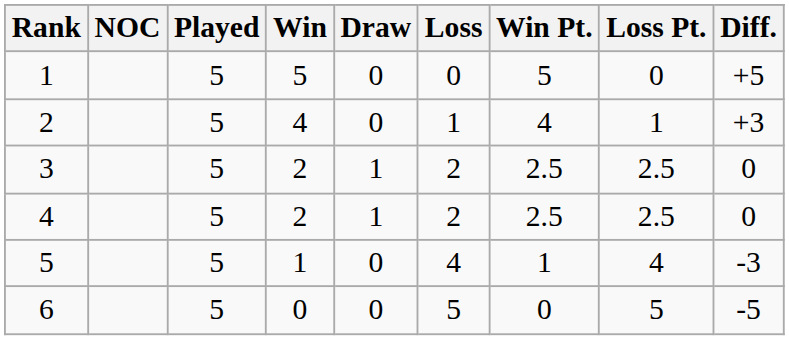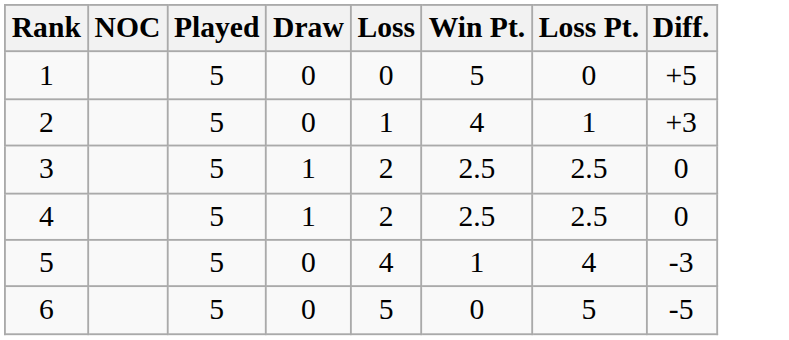 <table class="wikitable sortable" style="text-align:center;">
 <tr>
 <th>Rank</th>
 <th>NOC</th>
 <th>Played</th>
-<th>Win</th>
 <th>Draw</th>
 <th>Loss</th>
 <th>Win Pt.</th>
 <th>Loss Pt.</th>
 <th>Diff.</th>
 </tr>
 <tr>
 <td>1</td>
 <td align="left"></td>
-<td>5</td>
 <td>5</td>
 <td>0</td>
 <td>0</td>
 <td>5</td>
 <td>0</td>
 <td>+5</td>
 </tr>
 <tr>
 <td>2</td>
 <td align="left"></td>
 <td>5</td>
-<td>4</td>
 <td>0</td>
 <td>1</td>
 <td>4</td>
 <td>1</td>
 <td>+3</td>
 </tr>
 <tr>
 <td>3</td>
 <td align="left"></td>
 <td>5</td>
-<td>2</td>
 <td>1</td>
 <td>2</td>
 <td>2.5</td>
 <td>2.5</td>
 <td>0</td>
 </tr>
 <tr>
 <td>4</td>
 <td align="left"></td>
 <td>5</td>
-<td>2</td>
 <td>1</td>
 <td>2</td>
 <td>2.5</td>
 <td>2.5</td>
 <td>0</td>
 </tr>
 <tr>
 <td>5</td>
 <td align="left"></td>
 <td>5</td>
-<td>1</td>
 <td>0</td>
 <td>4</td>
 <td>1</td>
 <td>4</td>
 <td>-3</td>
 </tr>
 <tr>
 <td>6</td>
 <td align="left"></td>
 <td>5</td>
 <td>0</td>
-<td>0</td>
 <td>5</td>
 <td>0</td>
 <td>5</td>
 <td>-5</td>
 </tr>
 </table>
